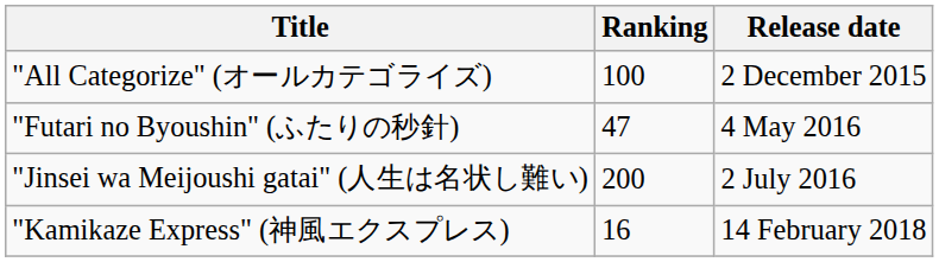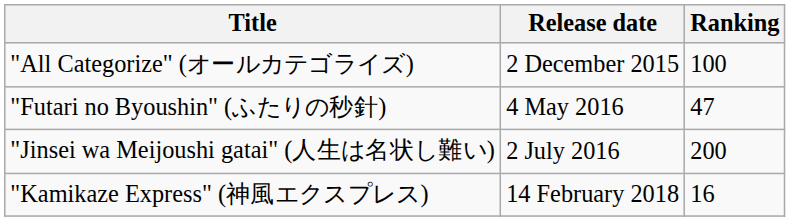 <table class="wikitable">
 <tr>
 <th>Title</th>
+<th>Release date</th>
 <th>Ranking</th>
-<th>Release date</th>
 </tr>
 <tr>
 <td>"All Categorize" (オールカテゴライズ)</td>
+<td>2 December 2015</td>
 <td>100</td>
-<td>2 December 2015</td>
 </tr>
 <tr>
 <td>"Futari no Byoushin" (ふたりの秒針)</td>
+<td>4 May 2016</td>
 <td>47</td>
-<td>4 May 2016</td>
 </tr>
 <tr>
 <td>"Jinsei wa Meijoushi gatai" (人生は名状し難い)</td>
+<td>2 July 2016</td>
 <td>200</td>
-<td>2 July 2016</td>
 </tr>
 <tr>
 <td>"Kamikaze Express" (神風エクスプレス)</td>
+<td>14 February 2018</td>
 <td>16</td>
-<td>14 February 2018</td>
 </tr>
 </table>
